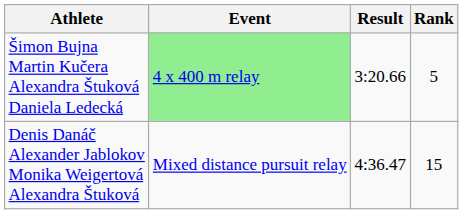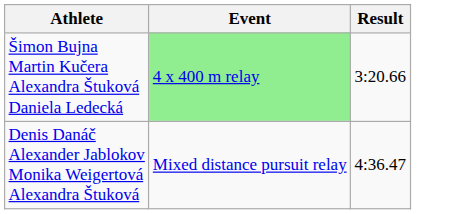 <table class="wikitable" style="font-size:90%">
 <tr>
 <th>Athlete</th>
 <th>Event</th>
 <th>Result</th>
-<th>Rank</th>
 </tr>
 <tr align=center>
 <td align=left><a href='#'>Šimon Bujna</a><br><a href='#'>Martin Kučera</a><br><a href='#'>Alexandra Štuková</a><br><a href='#'>Daniela Ledecká</a></td>
 <td align=left style="background: lightgreen;"><a href='#'>4 x 400 m relay</a></td>
 <td>3:20.66</td>
-<td>5</td>
 </tr>
 <tr align=center>
 <td align=left><a href='#'>Denis Danáč</a><br><a href='#'>Alexander Jablokov</a><br><a href='#'>Monika Weigertová</a><br><a href='#'>Alexandra Štuková</a></td>
 <td align=left><a href='#'>Mixed distance pursuit relay</a></td>
 <td>4:36.47</td>
-<td>15</td>
 </tr>
 </table>
